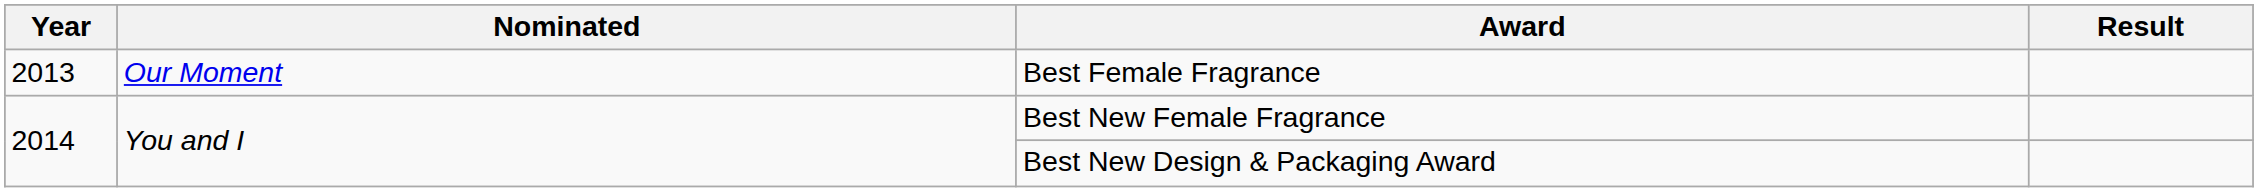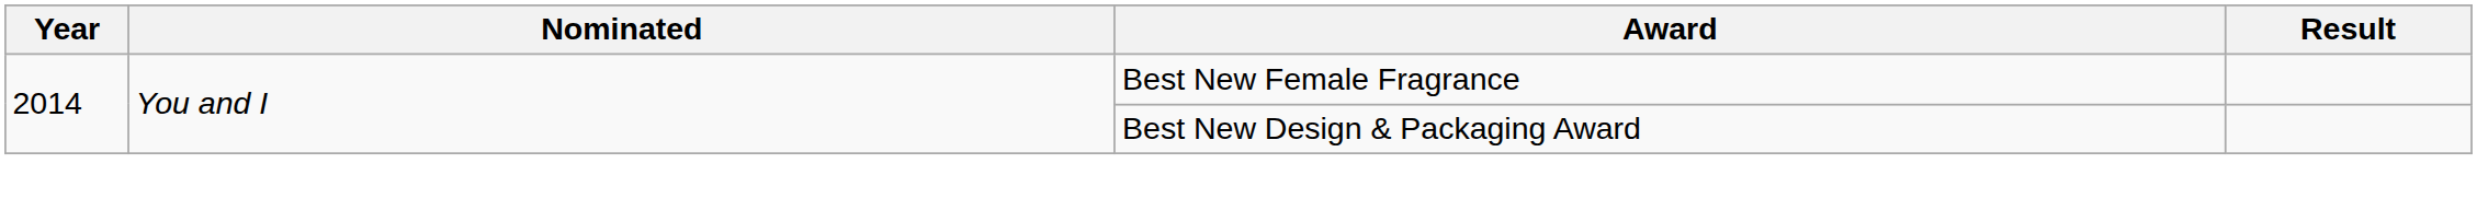 <table class="wikitable" style="width:100%;">
 <tr>
 <th width=5%>Year</th>
 <th style="width:40%;">Nominated</th>
 <th style="width:45%;">Award</th>
 <th style="width:10%;">Result</th>
-</tr>
-<tr>
-<td>2013</td>
-<td><em><a href='#'>Our Moment</a></em></td>
-<td>Best Female Fragrance</td>
-<td></td>
 </tr>
 <tr>
 <td rowspan="2">2014</td>
 <td rowspan="2"><em>You and I</em></td>
 <td>Best New Female Fragrance</td>
 <td></td>
 </tr>
 <tr>
 <td>Best New Design & Packaging Award</td>
 <td></td>
 </tr>
 </table>
